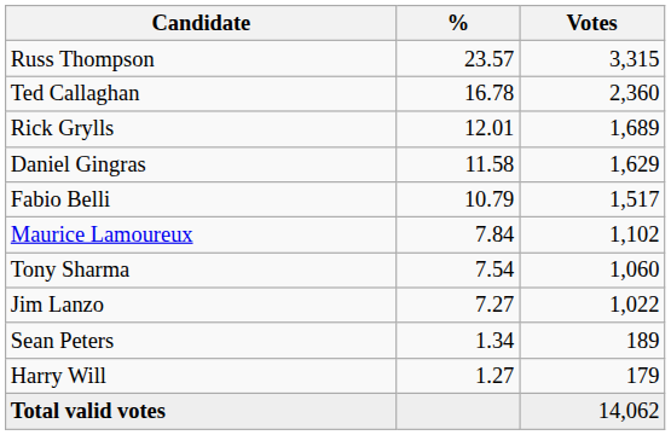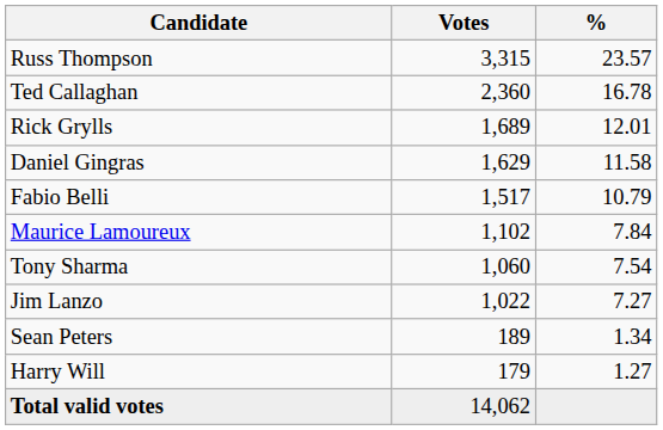 <table style="width:475px;" class="wikitable">
 <tr>
 <th align="center">Candidate</th>
+<th align="center">Votes</th>
 <th align="center">%</th>
-<th align="center">Votes</th>
 </tr>
 <tr>
 <td align="left">Russ Thompson</td>
+<td align="right">3,315</td>
 <td align="right">23.57</td>
-<td align="right">3,315</td>
 </tr>
 <tr>
 <td align="left">Ted Callaghan</td>
+<td align="right">2,360</td>
 <td align="right">16.78</td>
-<td align="right">2,360</td>
 </tr>
 <tr>
 <td align="left">Rick Grylls</td>
+<td align="right">1,689</td>
 <td align="right">12.01</td>
-<td align="right">1,689</td>
 </tr>
 <tr>
 <td align="left">Daniel Gingras</td>
+<td align="right">1,629</td>
 <td align="right">11.58</td>
-<td align="right">1,629</td>
 </tr>
 <tr>
 <td align="left">Fabio Belli</td>
+<td align="right">1,517</td>
 <td align="right">10.79</td>
-<td align="right">1,517</td>
 </tr>
 <tr>
 <td align="left"><a href='#'>Maurice Lamoureux</a></td>
+<td align="right">1,102</td>
 <td align="right">7.84</td>
-<td align="right">1,102</td>
 </tr>
 <tr>
 <td align="left">Tony Sharma</td>
+<td align="right">1,060</td>
 <td align="right">7.54</td>
-<td align="right">1,060</td>
 </tr>
 <tr>
 <td align="left">Jim Lanzo</td>
+<td align="right">1,022</td>
 <td align="right">7.27</td>
-<td align="right">1,022</td>
 </tr>
 <tr>
 <td align="left">Sean Peters</td>
+<td align="right">189</td>
 <td align="right">1.34</td>
-<td align="right">189</td>
 </tr>
 <tr>
 <td align="left">Harry Will</td>
+<td align="right">179</td>
 <td align="right">1.27</td>
-<td align="right">179</td>
 </tr>
 <tr bgcolor="#EEEEEE">
 <td align="left"><strong>Total valid votes</strong></td>
+<td align="right">14,062</td>
 <td align="right"></td>
-<td align="right">14,062</td>
 </tr>
 </table>
